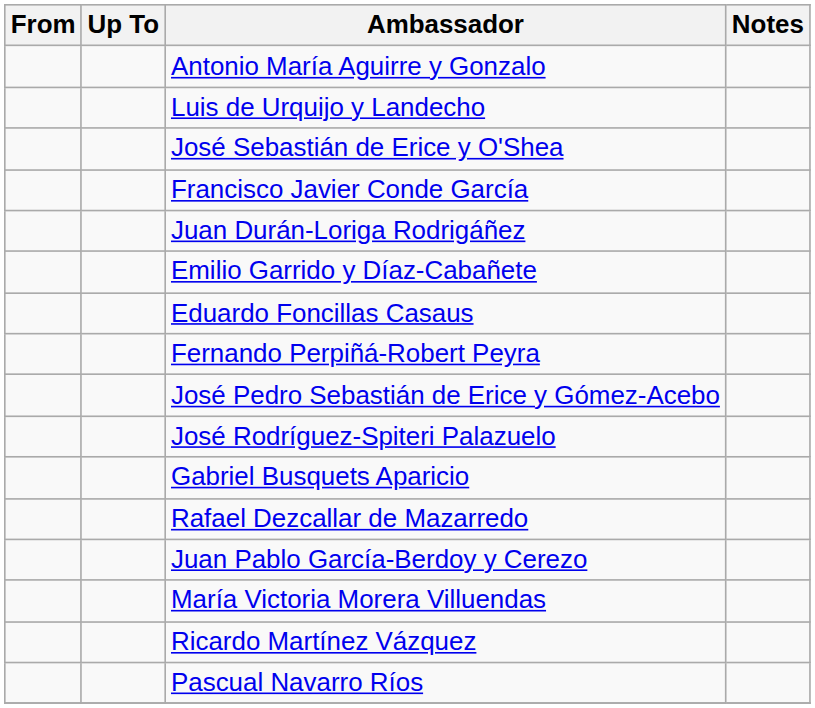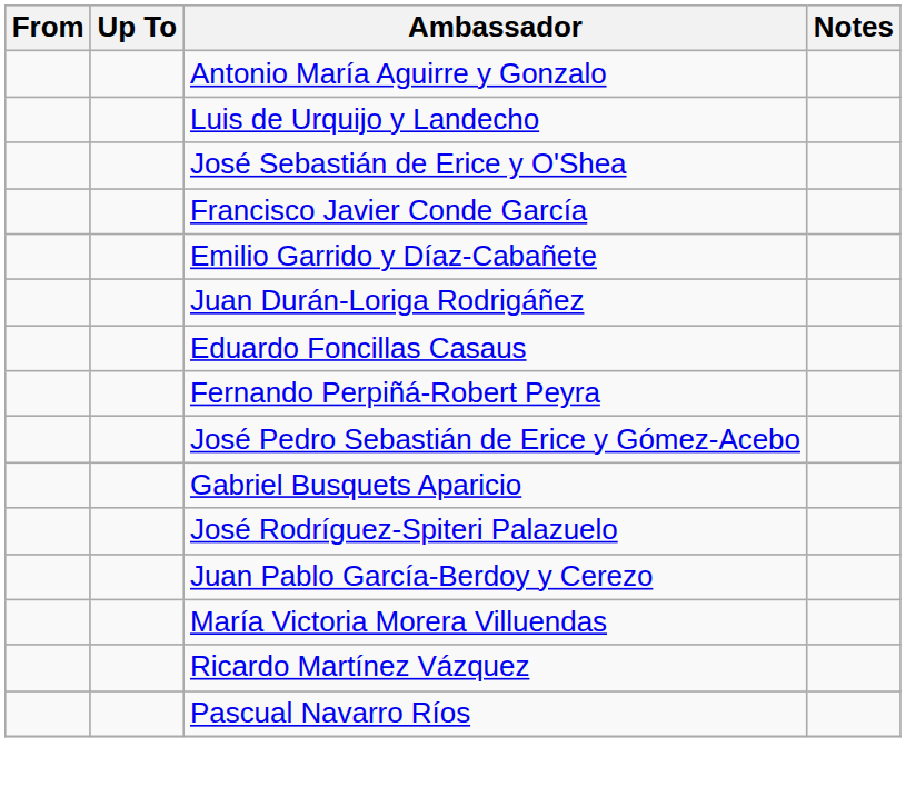 <table class=wikitable>
 <tr>
 <th>From</th>
 <th>Up To</th>
 <th>Ambassador</th>
 <th>Notes</th>
 </tr>
 <tr>
 <td></td>
 <td></td>
 <td><a href='#'>Antonio María Aguirre y Gonzalo</a></td>
 <td></td>
 </tr>
 <tr>
 <td></td>
 <td></td>
 <td><a href='#'>Luis de Urquijo y Landecho</a></td>
 <td></td>
 </tr>
 <tr>
 <td></td>
 <td></td>
 <td><a href='#'>José Sebastián de Erice y O'Shea</a></td>
 <td></td>
 </tr>
 <tr>
 <td></td>
 <td></td>
 <td><a href='#'>Francisco Javier Conde García</a></td>
 <td></td>
 </tr>
 <tr>
 <td></td>
 <td></td>
-<td><a href='#'>Juan Durán-Loriga Rodrigáñez</a></td>
+<td><a href='#'>Emilio Garrido y Díaz-Cabañete</a></td>
 <td></td>
 </tr>
 <tr>
 <td></td>
 <td></td>
-<td><a href='#'>Emilio Garrido y Díaz-Cabañete</a></td>
+<td><a href='#'>Juan Durán-Loriga Rodrigáñez</a></td>
 <td></td>
 </tr>
 <tr>
 <td></td>
 <td></td>
 <td><a href='#'>Eduardo Foncillas Casaus</a></td>
 <td></td>
 </tr>
 <tr>
 <td></td>
 <td></td>
 <td><a href='#'>Fernando Perpiñá-Robert Peyra</a></td>
 <td></td>
 </tr>
 <tr>
 <td></td>
 <td></td>
 <td><a href='#'>José Pedro Sebastián de Erice y Gómez-Acebo</a></td>
 <td></td>
 </tr>
 <tr>
 <td></td>
 <td></td>
-<td><a href='#'>José Rodríguez-Spiteri Palazuelo</a></td>
-<td></td>
-</tr>
-<tr>
-<td></td>
-<td></td>
 <td><a href='#'>Gabriel Busquets Aparicio</a></td>
 <td></td>
 </tr>
 <tr>
 <td></td>
 <td></td>
-<td><a href='#'>Rafael Dezcallar de Mazarredo</a></td>
+<td><a href='#'>José Rodríguez-Spiteri Palazuelo</a></td>
 <td></td>
 </tr>
 <tr>
 <td></td>
 <td></td>
 <td><a href='#'>Juan Pablo García-Berdoy y Cerezo</a></td>
 <td></td>
 </tr>
 <tr>
 <td></td>
 <td></td>
 <td><a href='#'>María Victoria Morera Villuendas</a></td>
 <td></td>
 </tr>
 <tr>
 <td></td>
 <td></td>
 <td><a href='#'>Ricardo Martínez Vázquez</a></td>
 <td></td>
 </tr>
 <tr>
 <td></td>
 <td></td>
 <td><a href='#'>Pascual Navarro Ríos</a></td>
 <td></td>
 </tr>
 <tr>
 </tr>
 </table>
